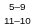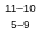 <table style="text-align:center">
 <tr>
 <th width=200></th>
 <th width=100></th>
 <th width=200></th>
 </tr>
 <tr>
+<td align=right><strong></strong></td>
+<td>11–10</td>
+<td align=left></td>
+</tr>
+<tr>
 <td align=right></td>
 <td>5–9</td>
 <td align=left><strong></strong></td>
 </tr>
-<tr>
-<td align=right><strong></strong></td>
-<td>11–10</td>
-<td align=left></td>
-</tr>
 </table>
